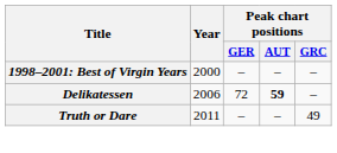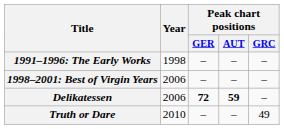 <table class="wikitable plainrowheaders" style="text-align:center;">
 <tr>
 <th rowspan="2">Title</th>
 <th rowspan="2">Year</th>
 <th colspan="3">Peak chart positions</th>
 </tr>
 <tr>
 <th scope="col" style="width:2.5em;font-size:90%;"><a href='#'>GER</a><br></th>
 <th scope="col" style="width:2.5em;font-size:90%;"><a href='#'>AUT</a><br></th>
 <th scope="col" style="width:2.5em;font-size:90%;"><a href='#'>GRC</a></th>
 </tr>
 <tr>
+<th scope="row"><em>1991–1996: The Early Works</em></th>
+<td>1998</td>
+<td>–</td>
+<td>–</td>
+<td>–</td>
+</tr>
+<tr>
 <th scope="row"><em>1998–2001: Best of Virgin Years</em></th>
-<td>2000</td>
+<td>2006</td>
 <td>–</td>
 <td>–</td>
 <td>–</td>
 </tr>
 <tr>
 <th scope="row"><em>Delikatessen</em></th>
 <td>2006</td>
-<td>72</td>
+<td><strong>72</strong></td>
 <td><strong>59</strong></td>
 <td>–</td>
 </tr>
 <tr>
 <th scope="row"><em>Truth or Dare</em></th>
-<td>2011</td>
+<td>2010</td>
 <td>–</td>
 <td>–</td>
 <td>49</td>
 </tr>
 </table>
